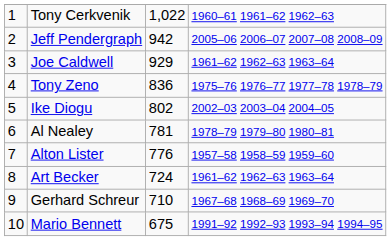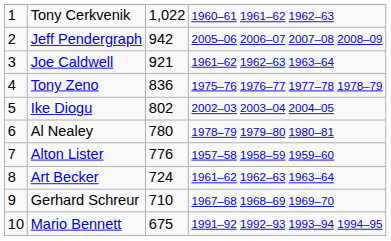 <table class="wikitable">
 <tr>
 </tr>
 <tr>
 <td>1</td>
 <td>Tony Cerkvenik</td>
 <td>1,022</td>
 <td style="font-size:80%;"><a href='#'>1960–61</a> <a href='#'>1961–62</a> <a href='#'>1962–63</a></td>
 </tr>
 <tr>
 <td>2</td>
 <td><a href='#'>Jeff Pendergraph</a></td>
 <td>942</td>
 <td style="font-size:80%;"><a href='#'>2005–06</a> <a href='#'>2006–07</a> <a href='#'>2007–08</a> <a href='#'>2008–09</a></td>
 </tr>
 <tr>
 <td>3</td>
 <td><a href='#'>Joe Caldwell</a></td>
-<td>929</td>
+<td>921</td>
 <td style="font-size:80%;"><a href='#'>1961–62</a> <a href='#'>1962–63</a> <a href='#'>1963–64</a></td>
 </tr>
 <tr>
 <td>4</td>
 <td><a href='#'>Tony Zeno</a></td>
 <td>836</td>
 <td style="font-size:80%;"><a href='#'>1975–76</a> <a href='#'>1976–77</a> <a href='#'>1977–78</a> <a href='#'>1978–79</a></td>
 </tr>
 <tr>
 <td>5</td>
 <td><a href='#'>Ike Diogu</a></td>
 <td>802</td>
 <td style="font-size:80%;"><a href='#'>2002–03</a> <a href='#'>2003–04</a> <a href='#'>2004–05</a></td>
 </tr>
 <tr>
 <td>6</td>
 <td>Al Nealey</td>
-<td>781</td>
+<td>780</td>
 <td style="font-size:80%;"><a href='#'>1978–79</a> <a href='#'>1979–80</a> <a href='#'>1980–81</a></td>
 </tr>
 <tr>
 <td>7</td>
 <td><a href='#'>Alton Lister</a></td>
 <td>776</td>
 <td style="font-size:80%;"><a href='#'>1957–58</a> <a href='#'>1958–59</a> <a href='#'>1959–60</a></td>
 </tr>
 <tr>
 <td>8</td>
 <td><a href='#'>Art Becker</a></td>
 <td>724</td>
 <td style="font-size:80%;"><a href='#'>1961–62</a> <a href='#'>1962–63</a> <a href='#'>1963–64</a></td>
 </tr>
 <tr>
 <td>9</td>
 <td>Gerhard Schreur</td>
 <td>710</td>
 <td style="font-size:80%;"><a href='#'>1967–68</a> <a href='#'>1968–69</a> <a href='#'>1969–70</a></td>
 </tr>
 <tr>
 <td>10</td>
 <td><a href='#'>Mario Bennett</a></td>
 <td>675</td>
 <td style="font-size:80%;"><a href='#'>1991–92</a> <a href='#'>1992–93</a> <a href='#'>1993–94</a> <a href='#'>1994–95</a></td>
 </tr>
 </table>
